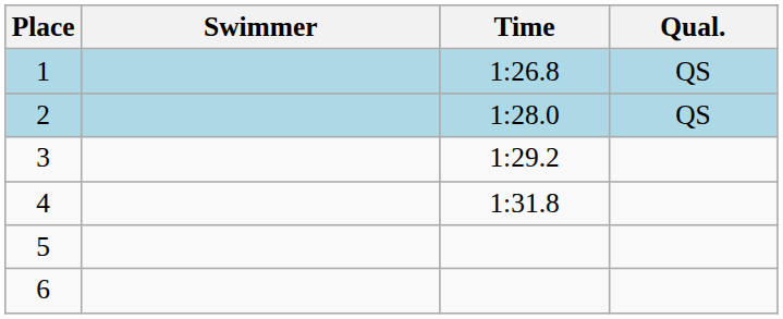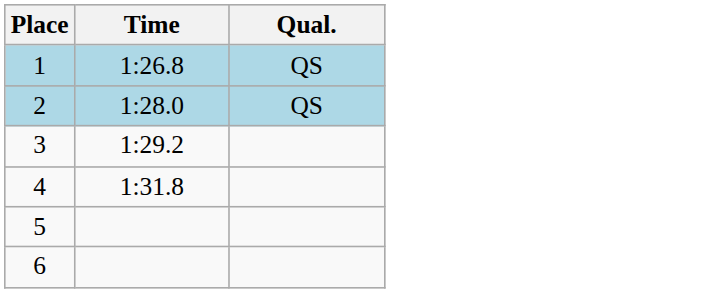 <table class=wikitable style="text-align:center">
 <tr>
 <th>Place</th>
-<th width=200>Swimmer</th>
 <th width=90>Time</th>
 <th width=90>Qual.</th>
 </tr>
 <tr bgcolor=lightblue>
 <td>1</td>
-<td align=left></td>
 <td>1:26.8</td>
 <td>QS</td>
 </tr>
 <tr bgcolor=lightblue>
 <td>2</td>
-<td align=left></td>
 <td>1:28.0</td>
 <td>QS</td>
 </tr>
 <tr>
 <td>3</td>
-<td align=left></td>
 <td>1:29.2</td>
 <td></td>
 </tr>
 <tr>
 <td>4</td>
-<td align=left></td>
 <td>1:31.8</td>
 <td></td>
 </tr>
 <tr>
 <td>5</td>
-<td align=left></td>
 <td></td>
 <td></td>
 </tr>
 <tr>
 <td>6</td>
-<td align=left></td>
 <td></td>
 <td></td>
 </tr>
 </table>
